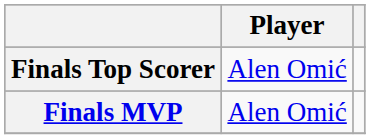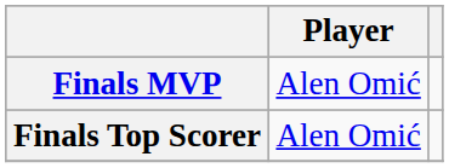 <table class="wikitable" style="text-align: center;">
 <tr>
 <th></th>
 <th>Player</th>
 <th></th>
 </tr>
 <tr>
-<th>Finals Top Scorer</th>
+<th><a href='#'>Finals MVP</a></th>
 <td align="left"> <a href='#'>Alen Omić</a></td>
 <td></td>
 </tr>
 <tr>
-<th><a href='#'>Finals MVP</a></th>
+<th>Finals Top Scorer</th>
 <td align="left"> <a href='#'>Alen Omić</a></td>
 <td></td>
 </tr>
 <tr>
 </tr>
 </table>
